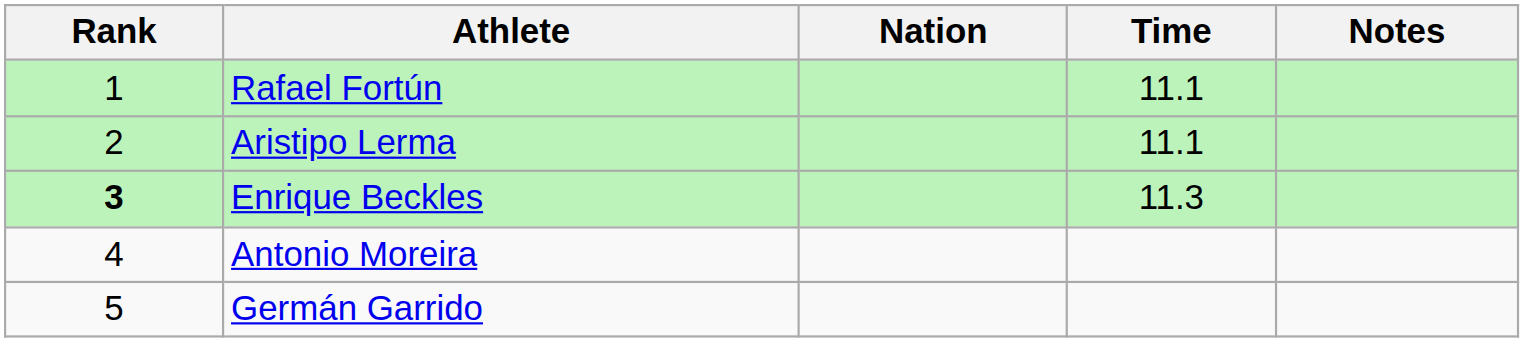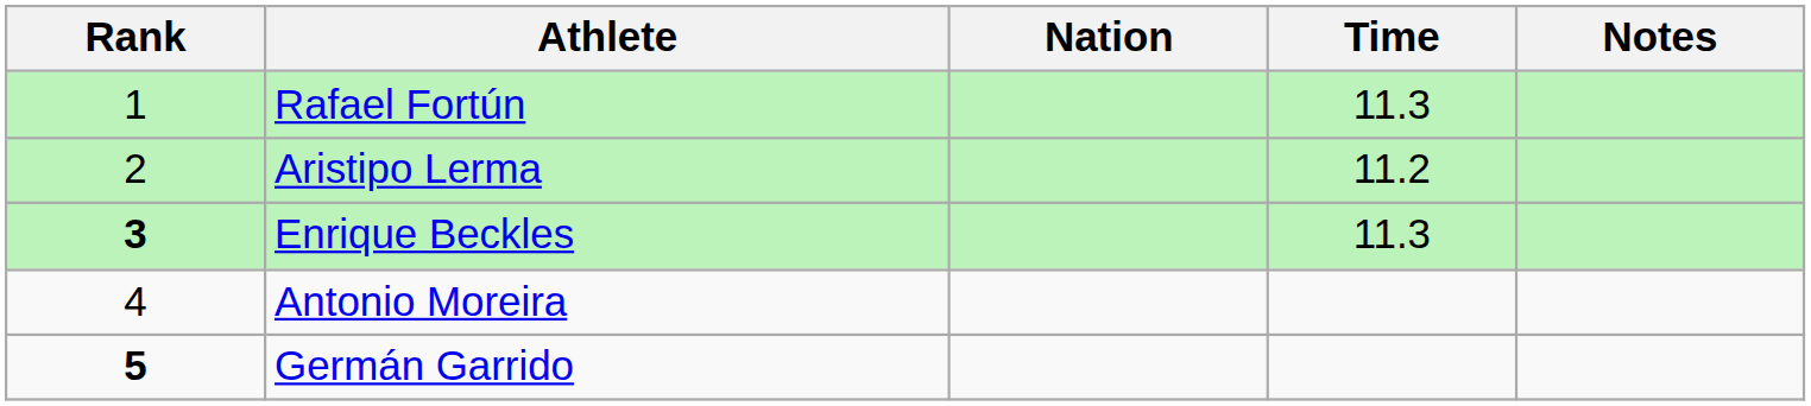 <table class="wikitable sortable" style="text-align:center;width: 55%;">
 <tr>
 <th scope="col">Rank</th>
 <th scope="col">Athlete</th>
 <th scope="col">Nation</th>
 <th scope="col">Time</th>
 <th scope="col">Notes</th>
 </tr>
 <tr bgcolor="#bbf3bb">
 <td>1</td>
 <td align=left><a href='#'>Rafael Fortún</a></td>
 <td align=left></td>
-<td>11.1</td>
+<td>11.3</td>
 <td></td>
 </tr>
 <tr bgcolor="#bbf3bb">
 <td>2</td>
 <td align=left><a href='#'>Aristipo Lerma</a></td>
 <td align=left></td>
-<td>11.1</td>
+<td>11.2</td>
 <td></td>
 </tr>
 <tr bgcolor="#bbf3bb">
 <td><strong>3</strong></td>
 <td align=left><a href='#'>Enrique Beckles</a></td>
 <td align=left></td>
 <td>11.3</td>
 <td></td>
 </tr>
 <tr>
 <td>4</td>
 <td align=left><a href='#'>Antonio Moreira</a></td>
 <td align=left></td>
 <td></td>
 <td></td>
 </tr>
 <tr>
-<td>5</td>
+<td><strong>5</strong></td>
 <td align=left><a href='#'>Germán Garrido</a></td>
 <td align=left></td>
 <td></td>
 <td></td>
 </tr>
 </table>
